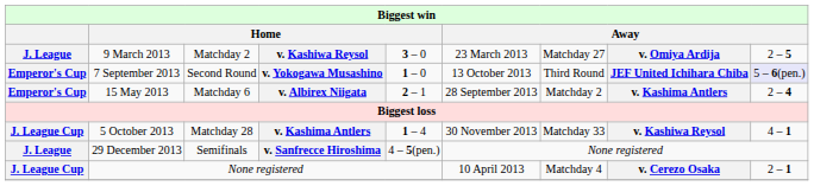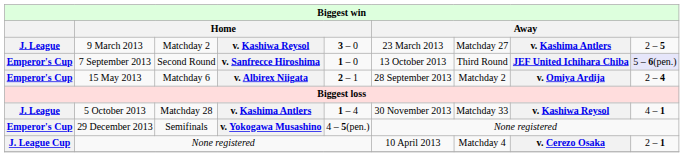 <table class="wikitable" style="font-size: 85%">
 <tr>
 <td bgcolor="#ddffdd" align="center" colspan="11"><strong>Biggest win</strong></td>
 </tr>
 <tr>
 <th></th>
 <th colspan="4">Home</th>
 <th colspan="4">Away</th>
 </tr>
 <tr>
 <th><a href='#'>J. League</a></th>
 <td align="center">9 March 2013</td>
 <td align="center">Matchday 2</td>
 <th>v. <a href='#'>Kashiwa Reysol</a></th>
 <td align="center"><strong>3</strong> – 0</td>
 <td align="center">23 March 2013</td>
 <td align="center">Matchday 27</td>
-<th>v. <a href='#'>Omiya Ardija</a></th>
+<th>v. <a href='#'>Kashima Antlers</a></th>
 <td align="center">2 – <strong>5</strong></td>
 </tr>
 <tr>
 <th><a href='#'>Emperor's Cup</a></th>
 <td align="center">7 September 2013</td>
 <td align="center">Second Round</td>
-<th>v. <a href='#'>Yokogawa Musashino</a></th>
+<th>v. <a href='#'>Sanfrecce Hiroshima</a></th>
 <td align="center"><strong>1</strong> – 0</td>
 <td align="center">13 October 2013</td>
 <td align="center">Third Round</td>
 <th><a href='#'>JEF United Ichihara Chiba</a></th>
 <td align="center" style="background: lavender;">5 – <strong>6</strong>(pen.)</td>
 </tr>
 <tr>
 <th><a href='#'>Emperor's Cup</a></th>
 <td align="center">15 May 2013</td>
 <td align="center">Matchday 6</td>
 <th>v. <a href='#'>Albirex Niigata</a></th>
 <td align="center"><strong>2</strong> – 1</td>
 <td align="center">28 September 2013</td>
 <td align="center">Matchday 2</td>
-<th>v. <a href='#'>Kashima Antlers</a></th>
+<th>v. <a href='#'>Omiya Ardija</a></th>
 <td align="center">2 – <strong>4</strong></td>
 </tr>
 <tr>
 <td bgcolor="#ffdddd" align="center" colspan="11"><strong>Biggest loss</strong></td>
 </tr>
 <tr>
-<th><a href='#'>J. League Cup</a></th>
+<th><a href='#'>J. League</a></th>
 <td align="center">5 October 2013</td>
 <td align="center">Matchday 28</td>
 <th>v. <a href='#'>Kashima Antlers</a></th>
 <td align="center"><strong>1</strong> – 4</td>
 <td align="center">30 November 2013</td>
 <td align="center">Matchday 33</td>
 <th>v. <a href='#'>Kashiwa Reysol</a></th>
 <td align="center">4 – <strong>1</strong></td>
 </tr>
 <tr>
-<th><a href='#'>J. League</a></th>
+<th><a href='#'>Emperor's Cup</a></th>
 <td align="center">29 December 2013</td>
 <td align="center">Semifinals</td>
-<th>v. <a href='#'>Sanfrecce Hiroshima</a></th>
+<th>v. <a href='#'>Yokogawa Musashino</a></th>
 <td align="center">4 – <strong>5</strong>(pen.)</td>
 <td align="center" colspan="4" rowspan="1"><em>None registered</em></td>
 </tr>
 <tr>
 <th><a href='#'>J. League Cup</a></th>
 <td align="center" colspan="4" rowspan="1"><em>None registered</em></td>
 <td align="center">10 April 2013</td>
 <td align="center">Matchday 4</td>
 <th>v. <a href='#'>Cerezo Osaka</a></th>
 <td align="center">2 – <strong>1</strong></td>
 </tr>
 <tr>
 </tr>
 </table>
